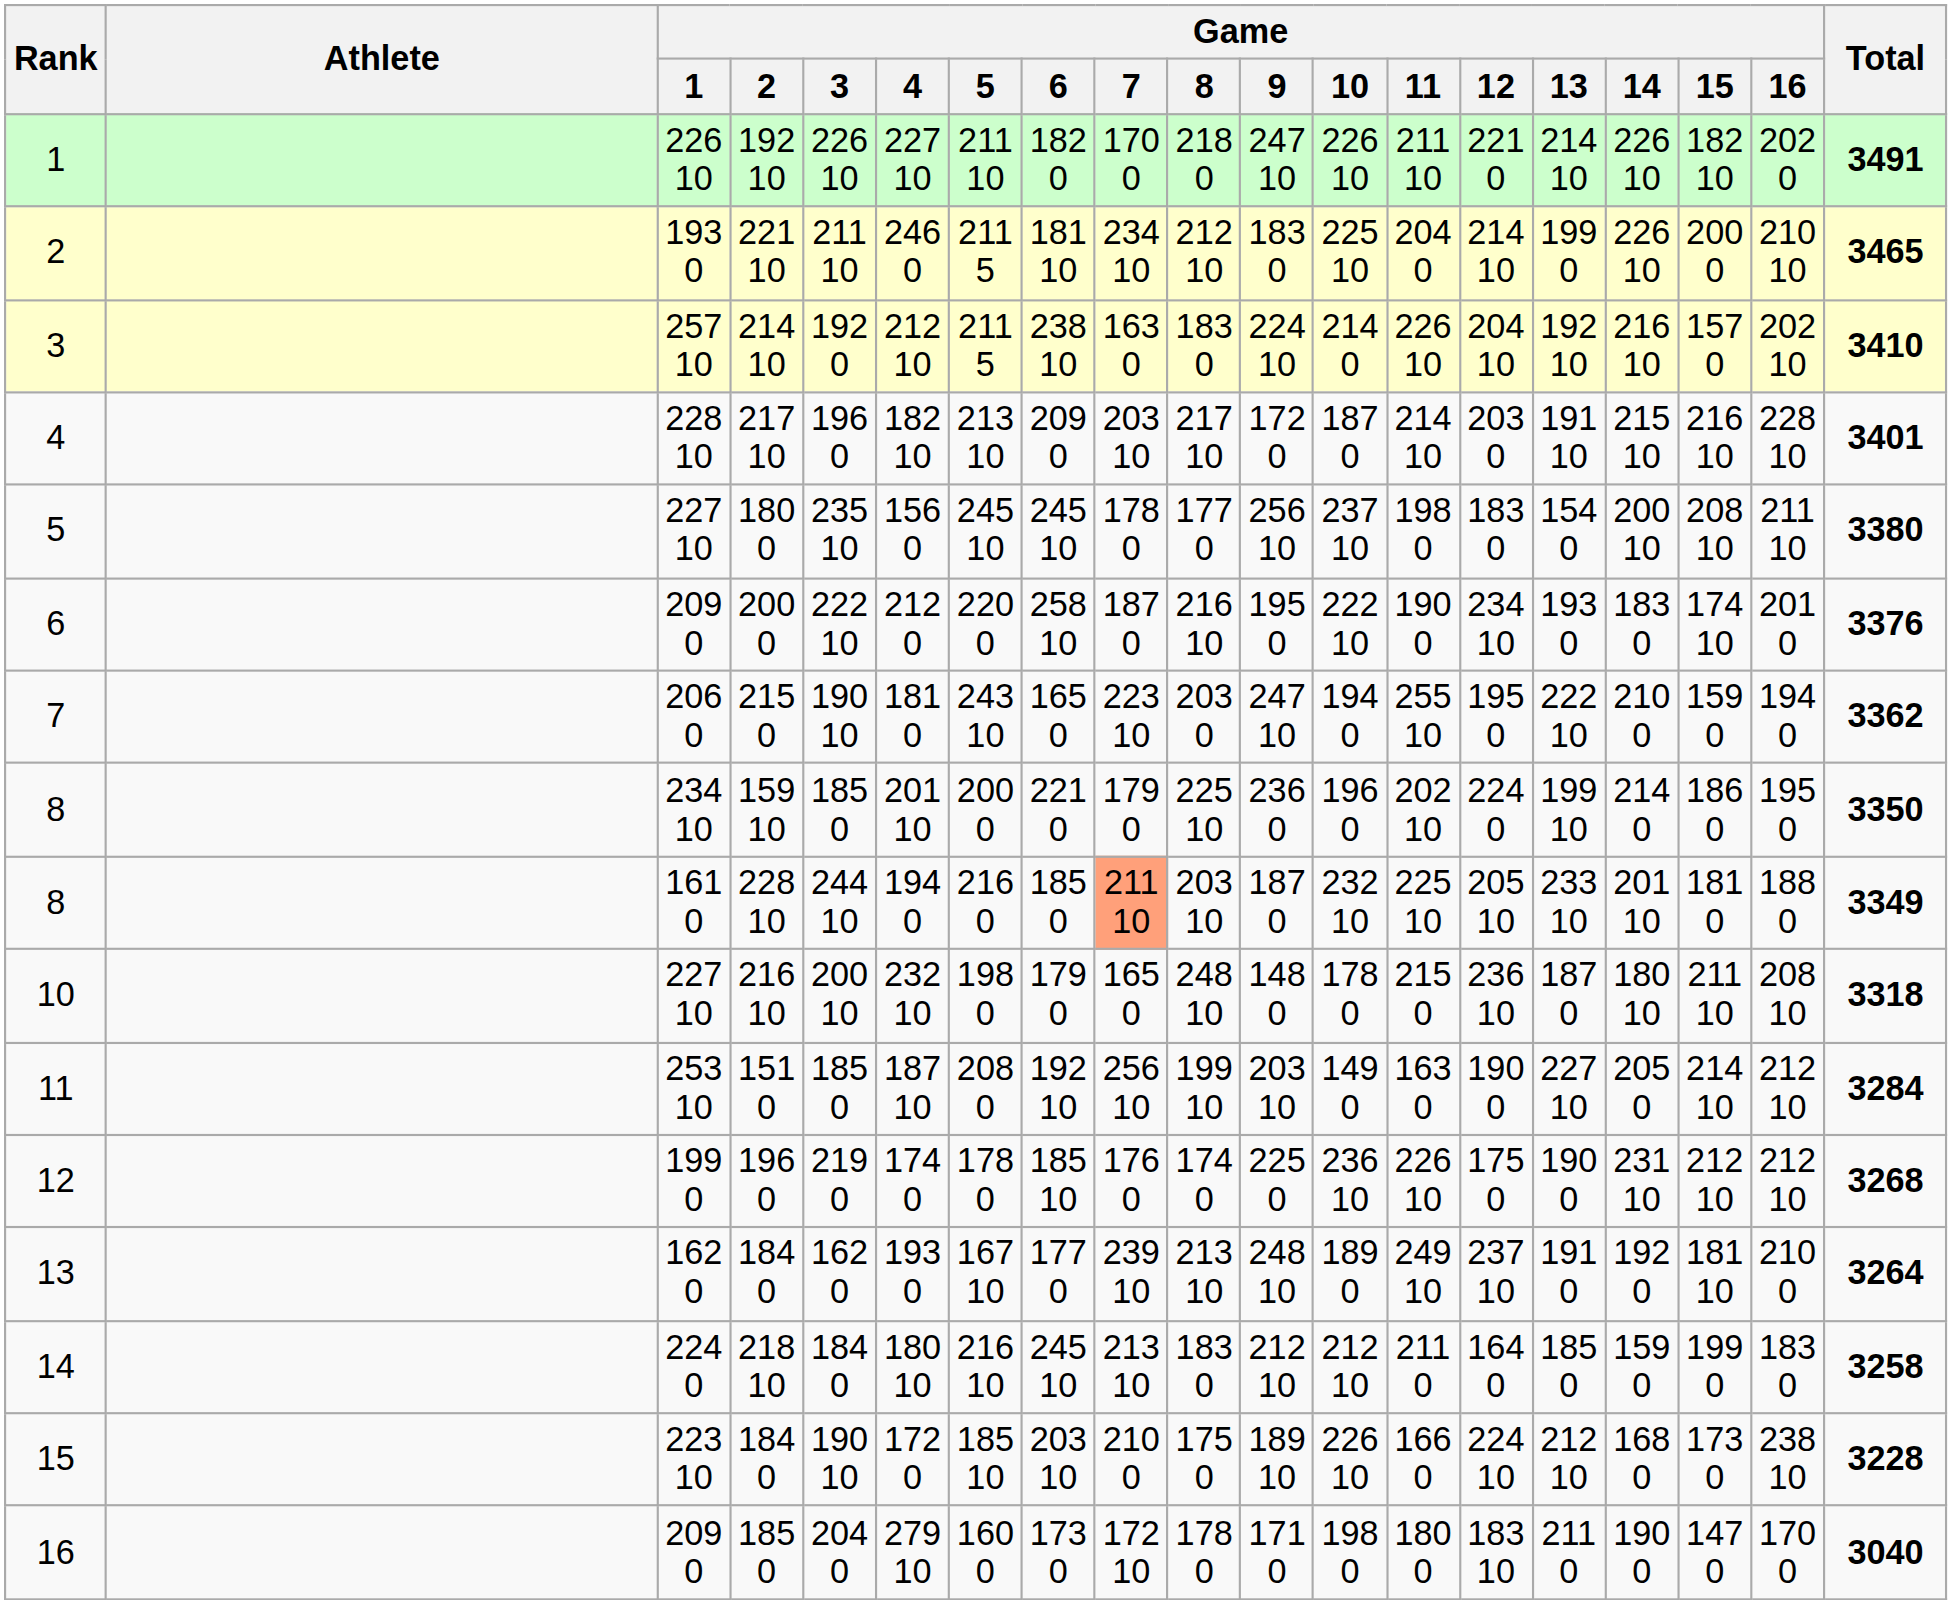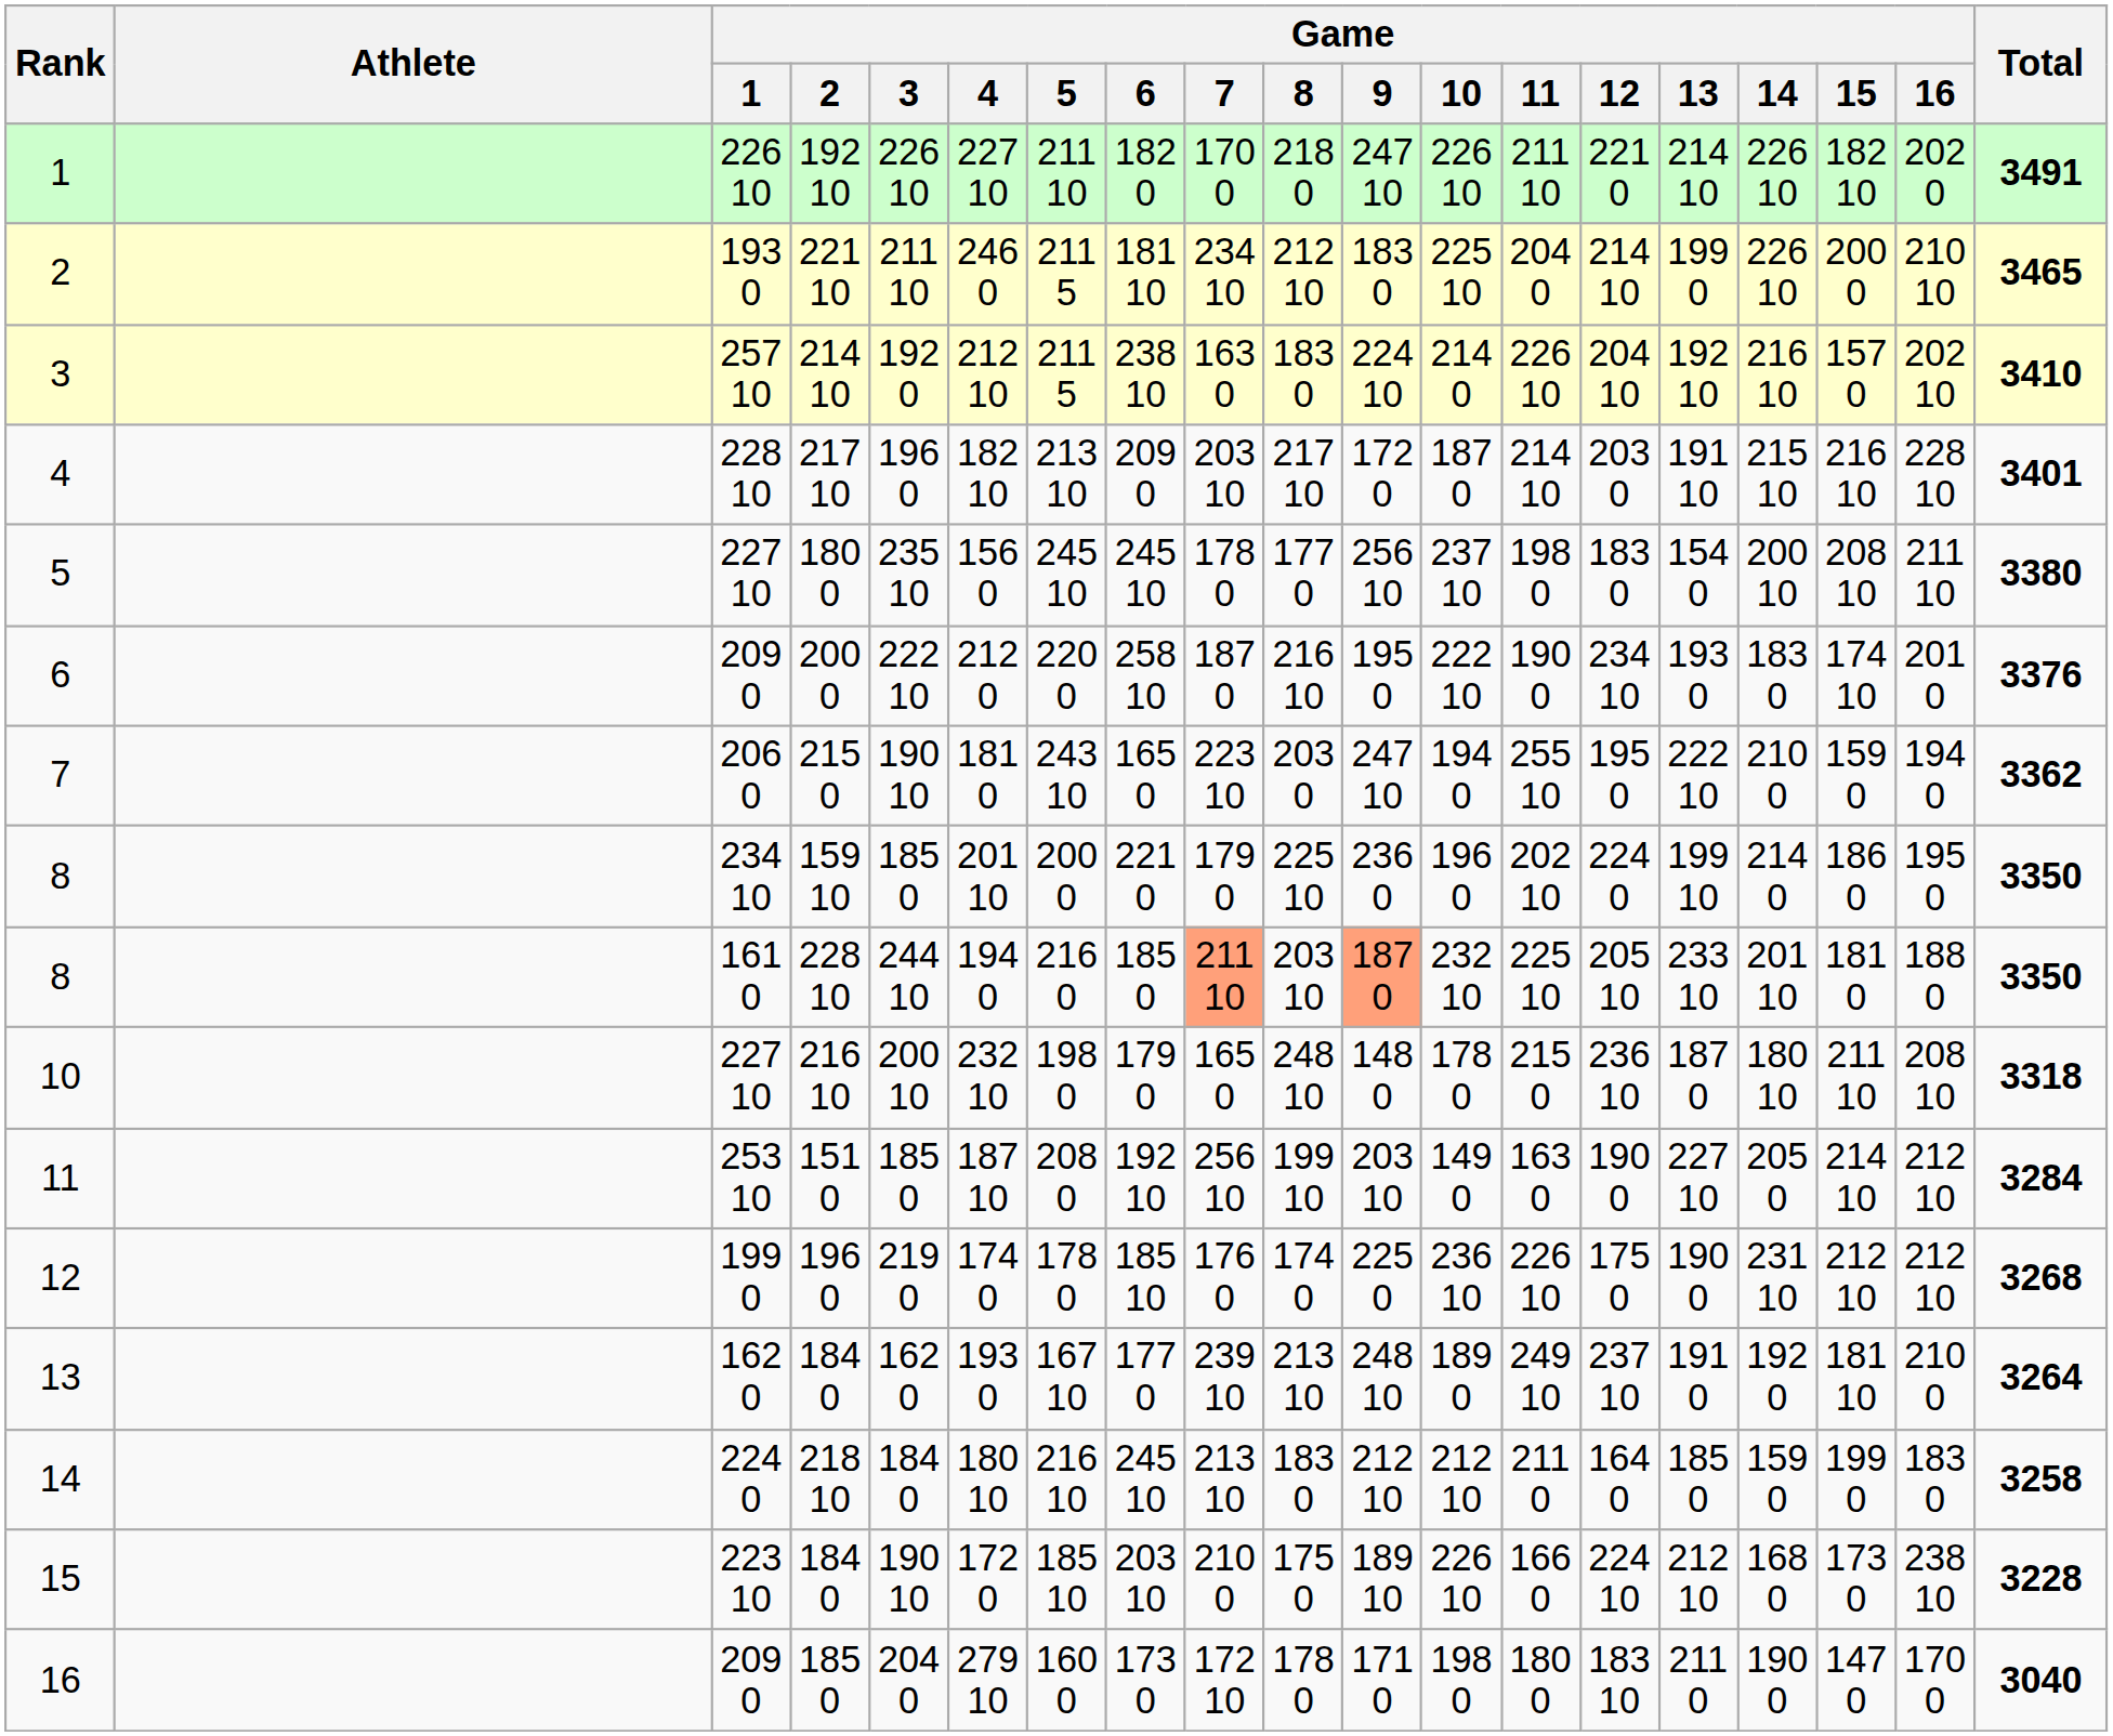 <table class=wikitable style="text-align:center">
 <tr>
 <th rowspan="2" width=40>Rank</th>
 <th rowspan="2" width=250>Athlete</th>
 <th colspan="16">Game</th>
 <th rowspan="2" width=50>Total</th>
 </tr>
 <tr>
 <th width=25>1</th>
 <th width=25>2</th>
 <th width=25>3</th>
 <th width=25>4</th>
 <th width=25>5</th>
 <th width=25>6</th>
 <th width=25>7</th>
 <th width=25>8</th>
 <th width=25>9</th>
 <th width=25>10</th>
 <th width=25>11</th>
 <th width=25>12</th>
 <th width=25>13</th>
 <th width=25>14</th>
 <th width=25>15</th>
 <th width=25>16</th>
 </tr>
 <tr bgcolor="#ccffcc">
 <td>1</td>
 <td align=left></td>
 <td>226<br>10</td>
 <td>192<br>10</td>
 <td>226<br>10</td>
 <td>227<br>10</td>
 <td>211<br>10</td>
 <td>182<br>0</td>
 <td>170<br>0</td>
 <td>218<br>0</td>
 <td>247<br>10</td>
 <td>226<br>10</td>
 <td>211<br>10</td>
 <td>221<br>0</td>
 <td>214<br>10</td>
 <td>226<br>10</td>
 <td>182<br>10</td>
 <td>202<br>0</td>
 <td><strong>3491</strong></td>
 </tr>
 <tr bgcolor="#ffffcc">
 <td>2</td>
 <td align=left></td>
 <td>193<br>0</td>
 <td>221<br>10</td>
 <td>211<br>10</td>
 <td>246<br>0</td>
 <td>211<br>5</td>
 <td>181<br>10</td>
 <td>234<br>10</td>
 <td>212<br>10</td>
 <td>183<br>0</td>
 <td>225<br>10</td>
 <td>204<br>0</td>
 <td>214<br>10</td>
 <td>199<br>0</td>
 <td>226<br>10</td>
 <td>200<br>0</td>
 <td>210<br>10</td>
 <td><strong>3465</strong></td>
 </tr>
 <tr bgcolor="#ffffcc">
 <td>3</td>
 <td align=left></td>
 <td>257<br>10</td>
 <td>214<br>10</td>
 <td>192<br>0</td>
 <td>212<br>10</td>
 <td>211<br>5</td>
 <td>238<br>10</td>
 <td>163<br>0</td>
 <td>183<br>0</td>
 <td>224<br>10</td>
 <td>214<br>0</td>
 <td>226<br>10</td>
 <td>204<br>10</td>
 <td>192<br>10</td>
 <td>216<br>10</td>
 <td>157<br>0</td>
 <td>202<br>10</td>
 <td><strong>3410</strong></td>
 </tr>
 <tr>
 <td>4</td>
 <td align=left></td>
 <td>228<br>10</td>
 <td>217<br>10</td>
 <td>196<br>0</td>
 <td>182<br>10</td>
 <td>213<br>10</td>
 <td>209<br>0</td>
 <td>203<br>10</td>
 <td>217<br>10</td>
 <td>172<br>0</td>
 <td>187<br>0</td>
 <td>214<br>10</td>
 <td>203<br>0</td>
 <td>191<br>10</td>
 <td>215<br>10</td>
 <td>216<br>10</td>
 <td>228<br>10</td>
 <td><strong>3401</strong></td>
 </tr>
 <tr>
 <td>5</td>
 <td align=left></td>
 <td>227<br>10</td>
 <td>180<br>0</td>
 <td>235<br>10</td>
 <td>156<br>0</td>
 <td>245<br>10</td>
 <td>245<br>10</td>
 <td>178<br>0</td>
 <td>177<br>0</td>
 <td>256<br>10</td>
 <td>237<br>10</td>
 <td>198<br>0</td>
 <td>183<br>0</td>
 <td>154<br>0</td>
 <td>200<br>10</td>
 <td>208<br>10</td>
 <td>211<br>10</td>
 <td><strong>3380</strong></td>
 </tr>
 <tr>
 <td>6</td>
 <td align=left></td>
 <td>209<br>0</td>
 <td>200<br>0</td>
 <td>222<br>10</td>
 <td>212<br>0</td>
 <td>220<br>0</td>
 <td>258<br>10</td>
 <td>187<br>0</td>
 <td>216<br>10</td>
 <td>195<br>0</td>
 <td>222<br>10</td>
 <td>190<br>0</td>
 <td>234<br>10</td>
 <td>193<br>0</td>
 <td>183<br>0</td>
 <td>174<br>10</td>
 <td>201<br>0</td>
 <td><strong>3376</strong></td>
 </tr>
 <tr>
 <td>7</td>
 <td align=left></td>
 <td>206<br>0</td>
 <td>215<br>0</td>
 <td>190<br>10</td>
 <td>181<br>0</td>
 <td>243<br>10</td>
 <td>165<br>0</td>
 <td>223<br>10</td>
 <td>203<br>0</td>
 <td>247<br>10</td>
 <td>194<br>0</td>
 <td>255<br>10</td>
 <td>195<br>0</td>
 <td>222<br>10</td>
 <td>210<br>0</td>
 <td>159<br>0</td>
 <td>194<br>0</td>
 <td><strong>3362</strong></td>
 </tr>
 <tr>
 <td>8</td>
 <td align=left></td>
 <td>234<br>10</td>
 <td>159<br>10</td>
 <td>185<br>0</td>
 <td>201<br>10</td>
 <td>200<br>0</td>
 <td>221<br>0</td>
 <td>179<br>0</td>
 <td>225<br>10</td>
 <td>236<br>0</td>
 <td>196<br>0</td>
 <td>202<br>10</td>
 <td>224<br>0</td>
 <td>199<br>10</td>
 <td>214<br>0</td>
 <td>186<br>0</td>
 <td>195<br>0</td>
 <td><strong>3350</strong></td>
 </tr>
 <tr>
 <td>8</td>
 <td align=left></td>
 <td>161<br>0</td>
 <td>228<br>10</td>
 <td>244<br>10</td>
 <td>194<br>0</td>
 <td>216<br>0</td>
 <td>185<br>0</td>
 <td style="background: lightsalmon;">211<br>10</td>
 <td>203<br>10</td>
-<td>187<br>0</td>
+<td style="background: lightsalmon;">187<br>0</td>
 <td>232<br>10</td>
 <td>225<br>10</td>
 <td>205<br>10</td>
 <td>233<br>10</td>
 <td>201<br>10</td>
 <td>181<br>0</td>
 <td>188<br>0</td>
-<td><strong>3349</strong></td>
+<td><strong>3350</strong></td>
 </tr>
 <tr>
 <td>10</td>
 <td align=left></td>
 <td>227<br>10</td>
 <td>216<br>10</td>
 <td>200<br>10</td>
 <td>232<br>10</td>
 <td>198<br>0</td>
 <td>179<br>0</td>
 <td>165<br>0</td>
 <td>248<br>10</td>
 <td>148<br>0</td>
 <td>178<br>0</td>
 <td>215<br>0</td>
 <td>236<br>10</td>
 <td>187<br>0</td>
 <td>180<br>10</td>
 <td>211<br>10</td>
 <td>208<br>10</td>
 <td><strong>3318</strong></td>
 </tr>
 <tr>
 <td>11</td>
 <td align=left></td>
 <td>253<br>10</td>
 <td>151<br>0</td>
 <td>185<br>0</td>
 <td>187<br>10</td>
 <td>208<br>0</td>
 <td>192<br>10</td>
 <td>256<br>10</td>
 <td>199<br>10</td>
 <td>203<br>10</td>
 <td>149<br>0</td>
 <td>163<br>0</td>
 <td>190<br>0</td>
 <td>227<br>10</td>
 <td>205<br>0</td>
 <td>214<br>10</td>
 <td>212<br>10</td>
 <td><strong>3284</strong></td>
 </tr>
 <tr>
 <td>12</td>
 <td align=left></td>
 <td>199<br>0</td>
 <td>196<br>0</td>
 <td>219<br>0</td>
 <td>174<br>0</td>
 <td>178<br>0</td>
 <td>185<br>10</td>
 <td>176<br>0</td>
 <td>174<br>0</td>
 <td>225<br>0</td>
 <td>236<br>10</td>
 <td>226<br>10</td>
 <td>175<br>0</td>
 <td>190<br>0</td>
 <td>231<br>10</td>
 <td>212<br>10</td>
 <td>212<br>10</td>
 <td><strong>3268</strong></td>
 </tr>
 <tr>
 <td>13</td>
 <td align=left></td>
 <td>162<br>0</td>
 <td>184<br>0</td>
 <td>162<br>0</td>
 <td>193<br>0</td>
 <td>167<br>10</td>
 <td>177<br>0</td>
 <td>239<br>10</td>
 <td>213<br>10</td>
 <td>248<br>10</td>
 <td>189<br>0</td>
 <td>249<br>10</td>
 <td>237<br>10</td>
 <td>191<br>0</td>
 <td>192<br>0</td>
 <td>181<br>10</td>
 <td>210<br>0</td>
 <td><strong>3264</strong></td>
 </tr>
 <tr>
 <td>14</td>
 <td align=left></td>
 <td>224<br>0</td>
 <td>218<br>10</td>
 <td>184<br>0</td>
 <td>180<br>10</td>
 <td>216<br>10</td>
 <td>245<br>10</td>
 <td>213<br>10</td>
 <td>183<br>0</td>
 <td>212<br>10</td>
 <td>212<br>10</td>
 <td>211<br>0</td>
 <td>164<br>0</td>
 <td>185<br>0</td>
 <td>159<br>0</td>
 <td>199<br>0</td>
 <td>183<br>0</td>
 <td><strong>3258</strong></td>
 </tr>
 <tr>
 <td>15</td>
 <td align=left></td>
 <td>223<br>10</td>
 <td>184<br>0</td>
 <td>190<br>10</td>
 <td>172<br>0</td>
 <td>185<br>10</td>
 <td>203<br>10</td>
 <td>210<br>0</td>
 <td>175<br>0</td>
 <td>189<br>10</td>
 <td>226<br>10</td>
 <td>166<br>0</td>
 <td>224<br>10</td>
 <td>212<br>10</td>
 <td>168<br>0</td>
 <td>173<br>0</td>
 <td>238<br>10</td>
 <td><strong>3228</strong></td>
 </tr>
 <tr>
 <td>16</td>
 <td align=left></td>
 <td>209<br>0</td>
 <td>185<br>0</td>
 <td>204<br>0</td>
 <td>279<br>10</td>
 <td>160<br>0</td>
 <td>173<br>0</td>
 <td>172<br>10</td>
 <td>178<br>0</td>
 <td>171<br>0</td>
 <td>198<br>0</td>
 <td>180<br>0</td>
 <td>183<br>10</td>
 <td>211<br>0</td>
 <td>190<br>0</td>
 <td>147<br>0</td>
 <td>170<br>0</td>
 <td><strong>3040</strong></td>
 </tr>
 </table>
